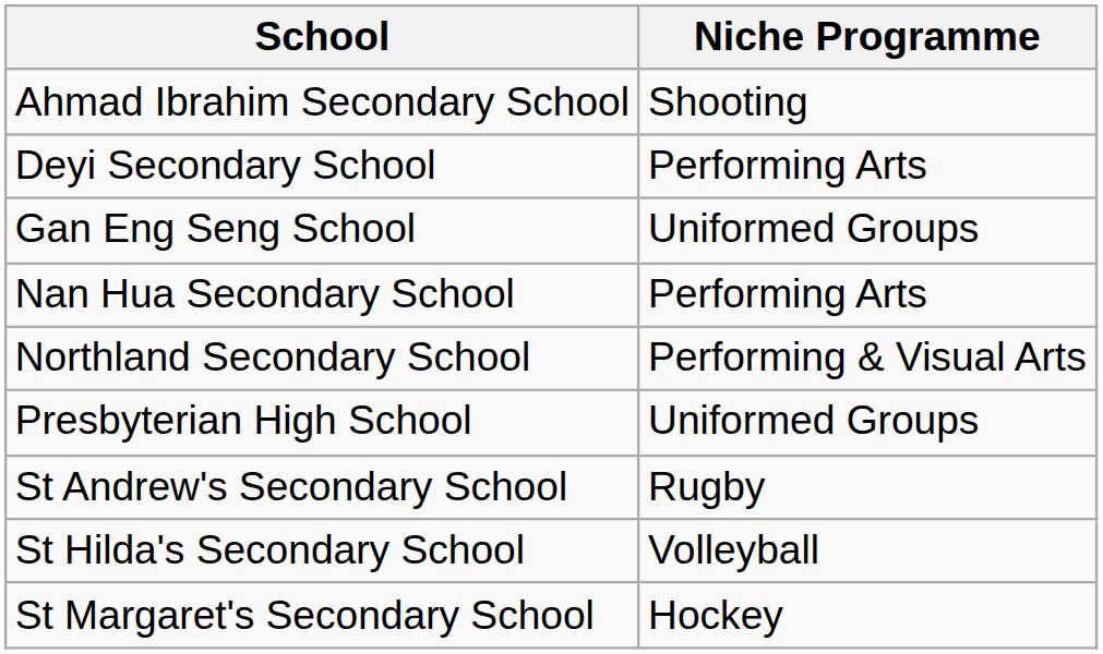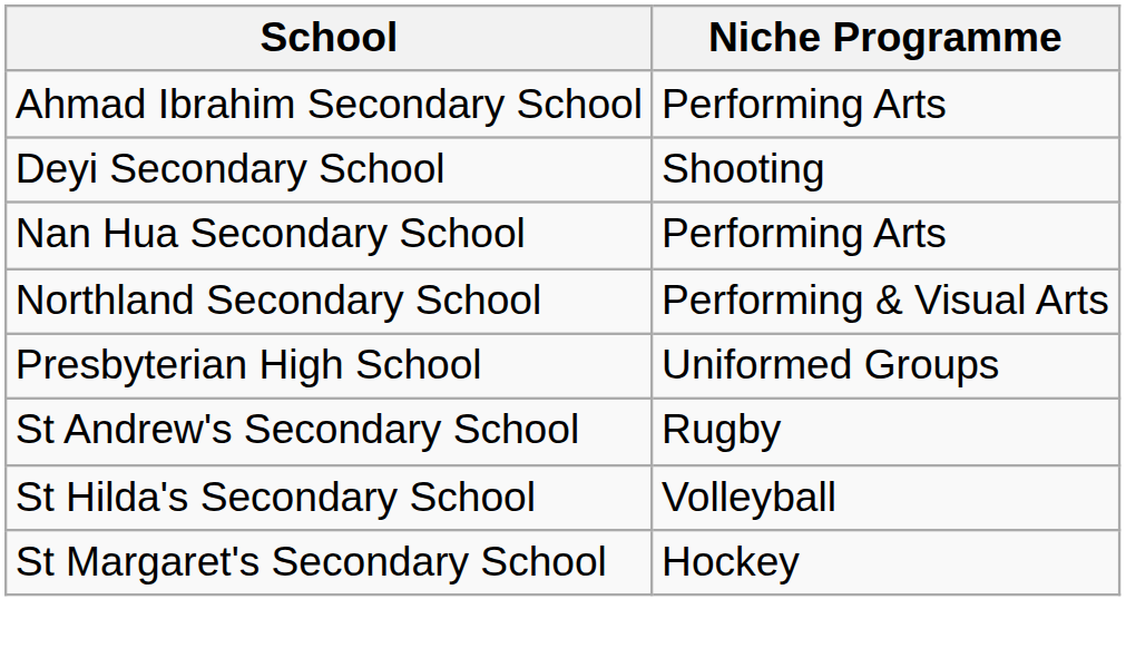 <table class="wikitable">
 <tr>
 <th>School</th>
 <th>Niche Programme</th>
 </tr>
 <tr>
 <td>Ahmad Ibrahim Secondary School</td>
-<td>Shooting</td>
+<td>Performing Arts</td>
 </tr>
 <tr>
 <td>Deyi Secondary School</td>
-<td>Performing Arts</td>
-</tr>
-<tr>
-<td>Gan Eng Seng School</td>
-<td>Uniformed Groups</td>
+<td>Shooting</td>
 </tr>
 <tr>
 <td>Nan Hua Secondary School</td>
 <td>Performing Arts</td>
 </tr>
 <tr>
 <td>Northland Secondary School</td>
 <td>Performing & Visual Arts</td>
 </tr>
 <tr>
 <td>Presbyterian High School</td>
 <td>Uniformed Groups</td>
 </tr>
 <tr>
 <td>St Andrew's Secondary School</td>
 <td>Rugby</td>
 </tr>
 <tr>
 <td>St Hilda's Secondary School</td>
 <td>Volleyball</td>
 </tr>
 <tr>
 <td>St Margaret's Secondary School</td>
 <td>Hockey</td>
 </tr>
 </table>
